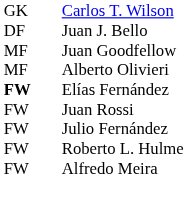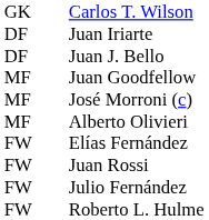 <table cellspacing="0" cellpadding="0" style="font-size:90%; margin:0.2em auto;">
 <tr>
 <th width="25"></th>
 <th width="25"></th>
 </tr>
 <tr>
 <td>GK</td>
 <td></td>
 <td><a href='#'>Carlos T. Wilson</a></td>
+</tr>
+<tr>
+<td>DF</td>
+<td></td>
+<td>Juan Iriarte</td>
 </tr>
 <tr>
 <td>DF</td>
 <td></td>
 <td>Juan J. Bello</td>
 </tr>
 <tr>
 <td>MF</td>
 <td></td>
 <td>Juan Goodfellow</td>
 </tr>
 <tr>
 <td>MF</td>
 <td></td>
+<td>José Morroni (<a href='#'>c</a>)</td>
+</tr>
+<tr>
+<td>MF</td>
+<td></td>
 <td>Alberto Olivieri</td>
 </tr>
 <tr>
-<td><strong>FW</strong></td>
+<td>FW</td>
 <td></td>
 <td>Elías Fernández</td>
 </tr>
 <tr>
 <td>FW</td>
 <td></td>
 <td>Juan Rossi</td>
 </tr>
 <tr>
 <td>FW</td>
 <td></td>
 <td>Julio Fernández</td>
 </tr>
 <tr>
 <td>FW</td>
 <td></td>
 <td>Roberto L. Hulme</td>
 </tr>
-<tr>
-<td>FW</td>
-<td></td>
-<td>Alfredo Meira</td>
-</tr>
 </table>
